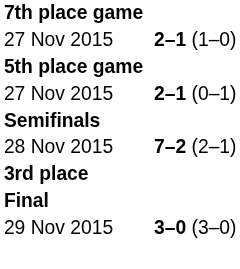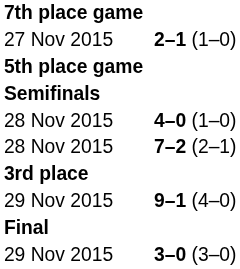 <table style="font-size:90%; margin: 0 auto;">
 <tr>
 <td><strong>7th place game</strong></td>
 </tr>
 <tr>
 <td>27 Nov 2015</td>
 <td align="right"><strong></strong></td>
 <td align="center"><strong>2–1</strong> (1–0)</td>
 <td></td>
 </tr>
 <tr>
 <td><strong>5th place game</strong></td>
 </tr>
 <tr>
-<td>27 Nov 2015</td>
-<td align="right"><strong></strong></td>
-<td align="center"><strong>2–1</strong> (0–1)</td>
-<td></td>
+<td><strong>Semifinals</strong></td>
 </tr>
 <tr>
-<td><strong>Semifinals</strong></td>
+<td>28 Nov 2015</td>
+<td align="right"><strong></strong></td>
+<td align="center"><strong>4–0</strong> (1–0)</td>
+<td></td>
 </tr>
 <tr>
 <td>28 Nov 2015</td>
 <td align="right"><strong></strong></td>
 <td align="center"><strong>7–2</strong> (2–1)</td>
 <td></td>
 </tr>
 <tr>
 <td><strong>3rd place</strong></td>
 </tr>
 <tr>
+<td>29 Nov 2015</td>
+<td align="right"><strong></strong></td>
+<td align="center"><strong>9–1</strong> (4–0)</td>
+<td></td>
+</tr>
+<tr>
 <td><strong>Final</strong></td>
 </tr>
 <tr>
 <td>29 Nov 2015</td>
 <td align="right"><strong></strong></td>
 <td align="center"><strong>3–0</strong> (3–0)</td>
 <td></td>
 </tr>
 </table>
